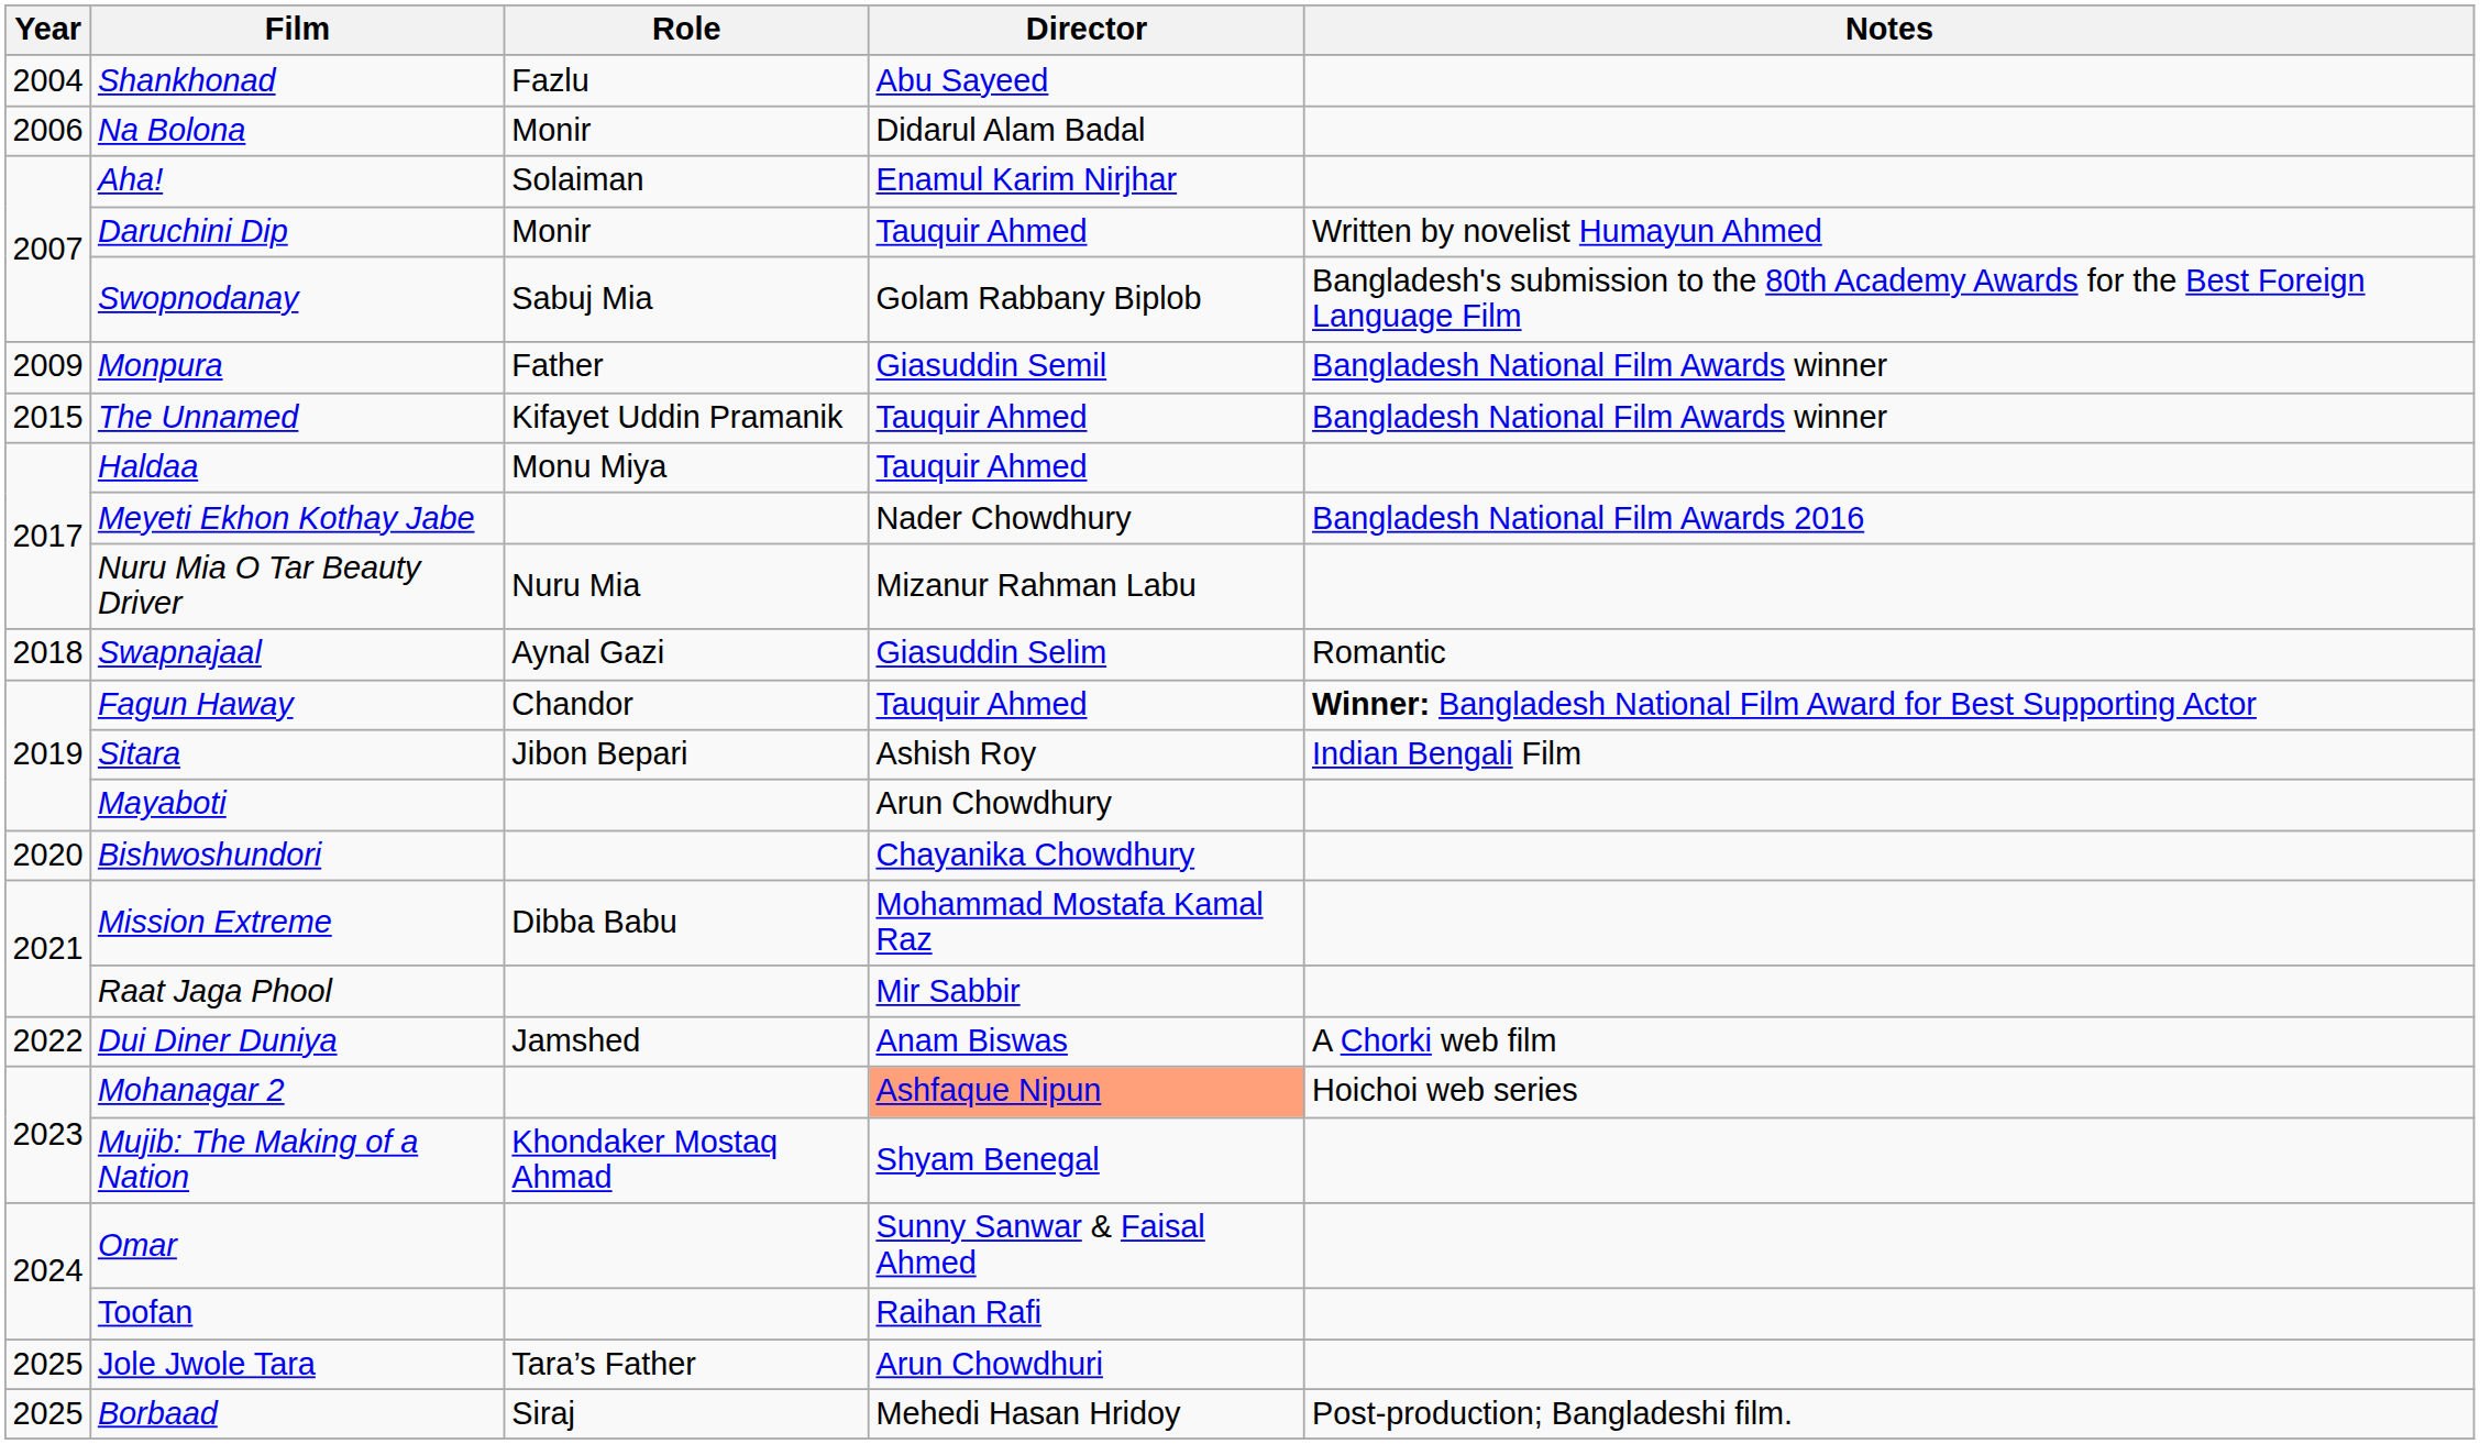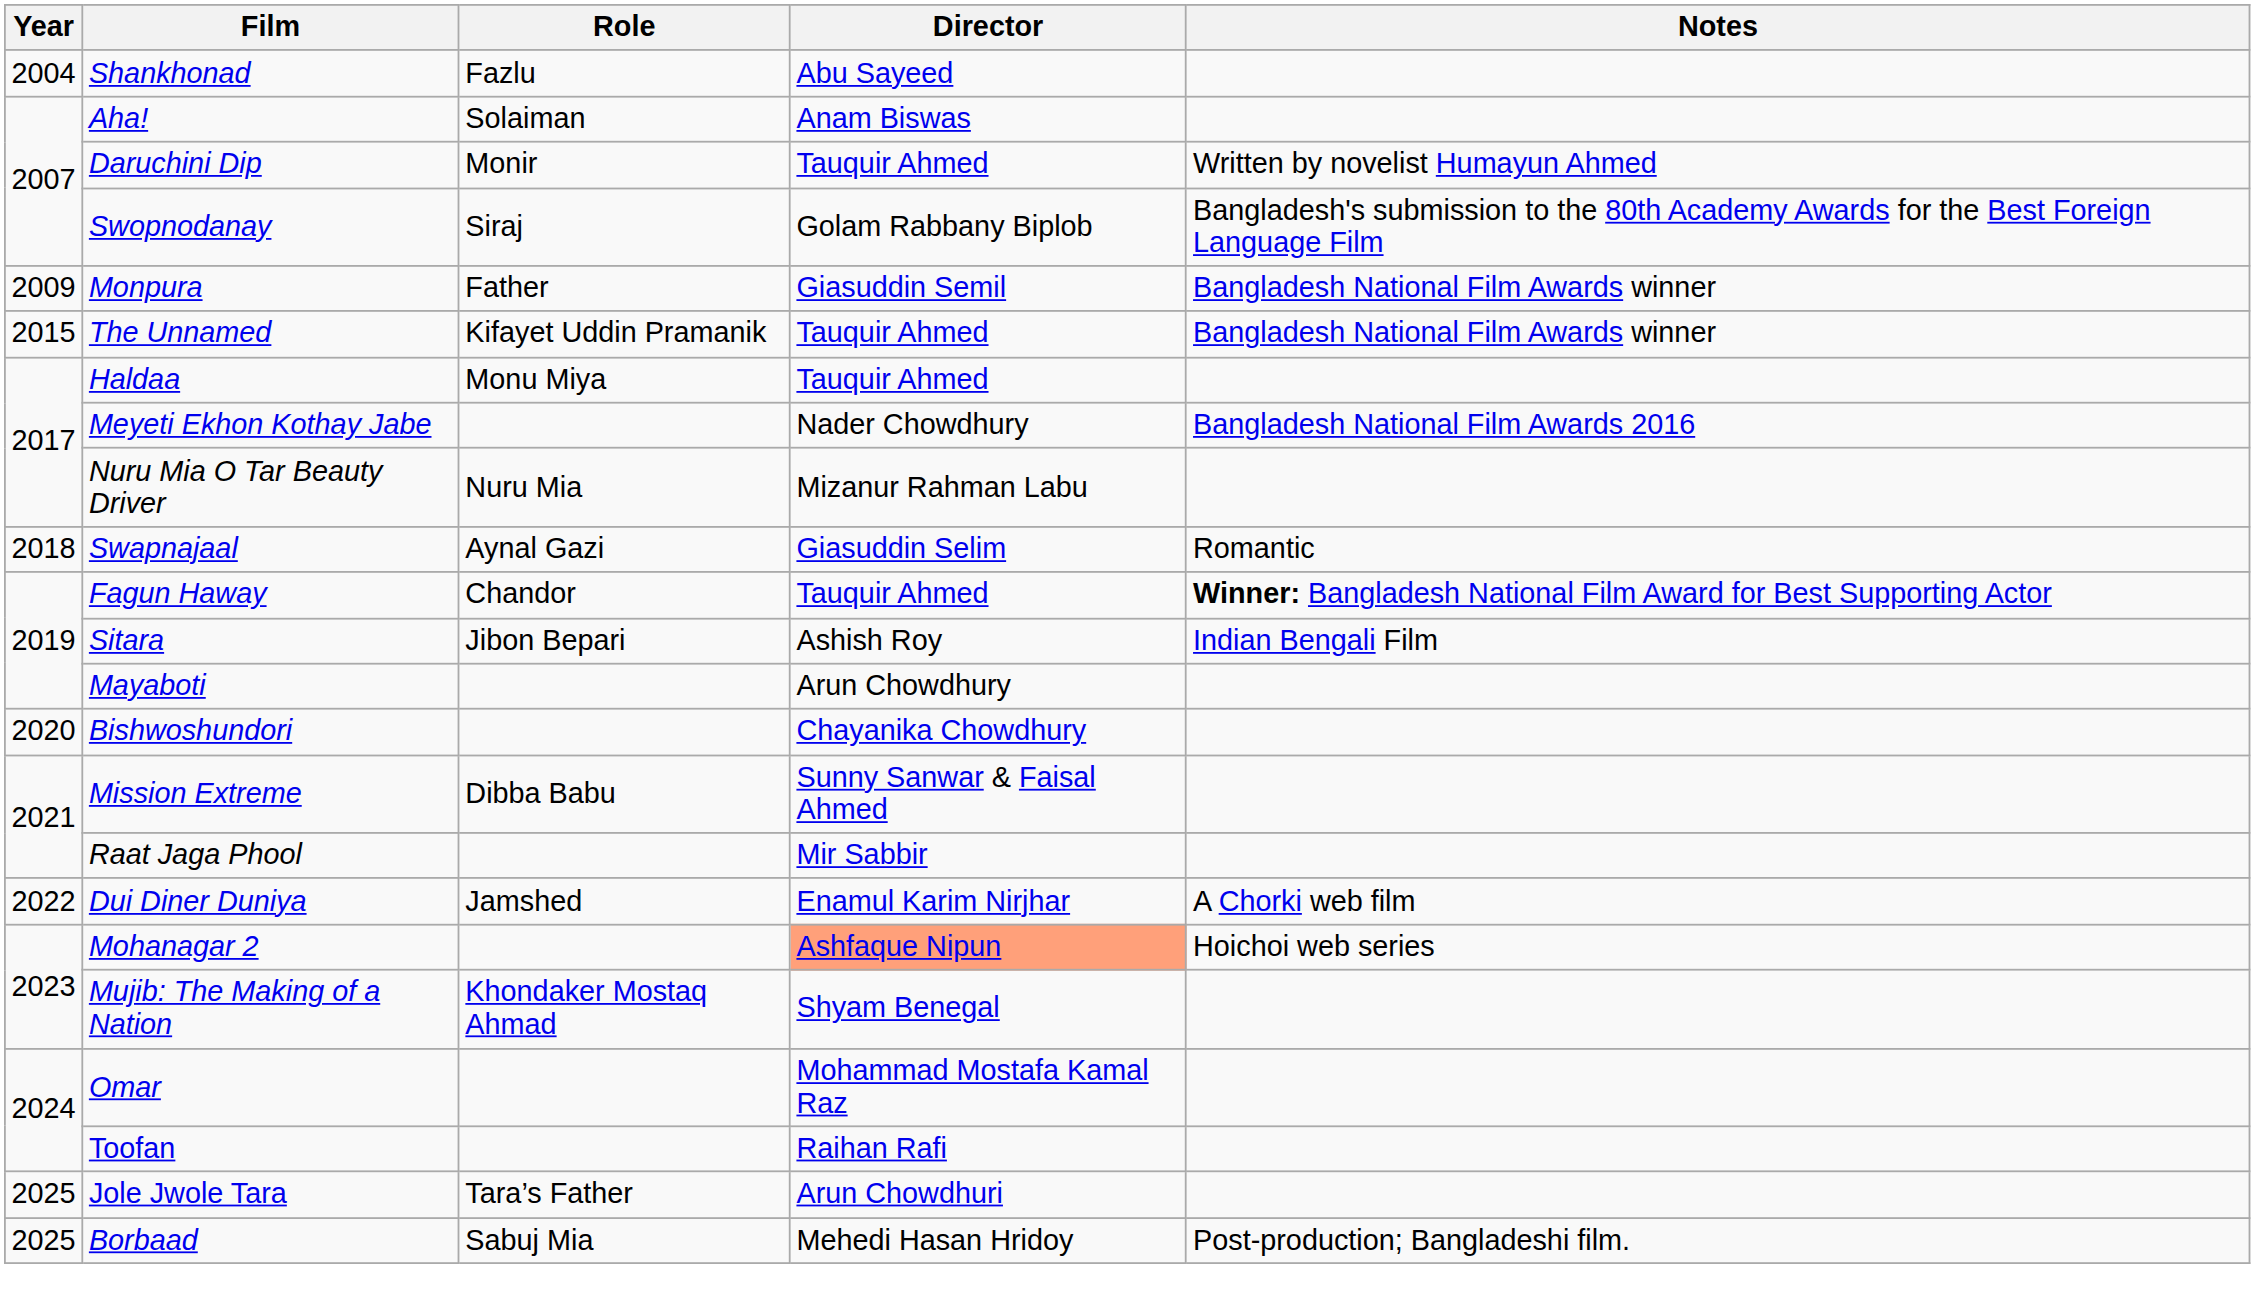 <table class="wikitable sortable plainrowheaders">
 <tr>
 <th scope="col">Year</th>
 <th scope="col">Film</th>
 <th scope="col">Role</th>
 <th scope="col">Director</th>
 <th scope="col">Notes</th>
 </tr>
 <tr>
 <td>2004</td>
 <td><em><a href='#'>Shankhonad</a></em></td>
 <td>Fazlu</td>
 <td><a href='#'>Abu Sayeed</a></td>
 <td></td>
 </tr>
 <tr>
-<td>2006</td>
-<td><em><a href='#'>Na Bolona</a></em></td>
-<td>Monir</td>
-<td>Didarul Alam Badal</td>
-<td></td>
-</tr>
-<tr>
 <td rowspan="3">2007</td>
 <td><em><a href='#'>Aha!</a></em></td>
 <td>Solaiman</td>
-<td><a href='#'>Enamul Karim Nirjhar</a></td>
+<td><a href='#'>Anam Biswas</a></td>
 <td></td>
 </tr>
 <tr>
 <td><em><a href='#'>Daruchini Dip</a></em></td>
 <td>Monir</td>
 <td><a href='#'>Tauquir Ahmed</a></td>
 <td>Written by novelist <a href='#'>Humayun Ahmed</a></td>
 </tr>
 <tr>
 <td><em><a href='#'>Swopnodanay</a></em></td>
-<td>Sabuj Mia</td>
+<td>Siraj</td>
 <td>Golam Rabbany Biplob</td>
 <td>Bangladesh's submission to the <a href='#'>80th Academy Awards</a> for the <a href='#'>Best Foreign Language Film</a></td>
 </tr>
 <tr>
 <td>2009</td>
 <td><em><a href='#'>Monpura</a></em></td>
 <td>Father</td>
 <td><a href='#'>Giasuddin Semil</a></td>
 <td><a href='#'>Bangladesh National Film Awards</a> winner </td>
 </tr>
 <tr>
 <td>2015</td>
 <td><em><a href='#'>The Unnamed</a></em></td>
 <td>Kifayet Uddin Pramanik</td>
 <td><a href='#'>Tauquir Ahmed</a></td>
 <td><a href='#'>Bangladesh National Film Awards</a> winner </td>
 </tr>
 <tr>
 <td rowspan="3">2017</td>
 <td><em><a href='#'>Haldaa</a></em></td>
 <td>Monu Miya</td>
 <td><a href='#'>Tauquir Ahmed</a></td>
 <td></td>
 </tr>
 <tr>
 <td><em><a href='#'>Meyeti Ekhon Kothay Jabe</a></em></td>
 <td></td>
 <td>Nader Chowdhury</td>
 <td><a href='#'>Bangladesh National Film Awards 2016</a></td>
 </tr>
 <tr>
 <td><em>Nuru Mia O Tar Beauty Driver</em></td>
 <td>Nuru Mia</td>
 <td>Mizanur Rahman Labu</td>
 <td></td>
 </tr>
 <tr>
 <td>2018</td>
 <td><em><a href='#'>Swapnajaal</a></em></td>
 <td>Aynal Gazi</td>
 <td><a href='#'>Giasuddin Selim</a></td>
 <td>Romantic </td>
 </tr>
 <tr>
 <td rowspan="3">2019</td>
 <td><em><a href='#'>Fagun Haway</a></em></td>
 <td>Chandor</td>
 <td><a href='#'>Tauquir Ahmed</a></td>
 <td><strong>Winner:</strong> <a href='#'>Bangladesh National Film Award for Best Supporting Actor</a></td>
 </tr>
 <tr>
 <td><em><a href='#'>Sitara</a></em></td>
 <td>Jibon Bepari</td>
 <td>Ashish Roy</td>
 <td><a href='#'>Indian Bengali</a> Film</td>
 </tr>
 <tr>
 <td><em><a href='#'>Mayaboti</a></em></td>
 <td></td>
 <td>Arun Chowdhury</td>
 <td></td>
 </tr>
 <tr>
 <td>2020</td>
 <td><em><a href='#'>Bishwoshundori</a></em></td>
 <td></td>
 <td><a href='#'>Chayanika Chowdhury</a></td>
 <td></td>
 </tr>
 <tr>
 <td rowspan="2">2021</td>
 <td><em><a href='#'>Mission Extreme</a></em></td>
 <td>Dibba Babu</td>
-<td><a href='#'>Mohammad Mostafa Kamal Raz</a></td>
+<td><a href='#'>Sunny Sanwar</a> & <a href='#'>Faisal Ahmed</a></td>
 <td></td>
 </tr>
 <tr>
 <td><em>Raat Jaga Phool</em></td>
 <td></td>
 <td><a href='#'>Mir Sabbir</a></td>
 <td></td>
 </tr>
 <tr>
 <td>2022</td>
 <td><em><a href='#'>Dui Diner Duniya</a></em></td>
 <td>Jamshed</td>
-<td><a href='#'>Anam Biswas</a></td>
+<td><a href='#'>Enamul Karim Nirjhar</a></td>
 <td>A <a href='#'>Chorki</a> web film</td>
 </tr>
 <tr>
 <td rowspan="2">2023</td>
 <td><em><a href='#'>Mohanagar 2</a></em></td>
 <td></td>
 <td style="background: lightsalmon;"><a href='#'>Ashfaque Nipun</a></td>
 <td>Hoichoi web series</td>
 </tr>
 <tr>
 <td><em><a href='#'>Mujib: The Making of a Nation</a></em></td>
 <td><a href='#'>Khondaker Mostaq Ahmad</a></td>
 <td><a href='#'>Shyam Benegal</a></td>
 <td></td>
 </tr>
 <tr>
 <td rowspan="2">2024</td>
 <td><em><a href='#'>Omar</a></em></td>
 <td></td>
-<td><a href='#'>Sunny Sanwar</a> & <a href='#'>Faisal Ahmed</a></td>
+<td><a href='#'>Mohammad Mostafa Kamal Raz</a></td>
 <td></td>
 </tr>
 <tr>
 <td><a href='#'>Toofan</a></td>
 <td></td>
 <td><a href='#'>Raihan Rafi</a></td>
 <td></td>
 </tr>
 <tr>
 <td>2025</td>
 <td><a href='#'>Jole Jwole Tara</a></td>
 <td>Tara’s Father</td>
 <td><a href='#'>Arun Chowdhuri</a></td>
 <td></td>
 </tr>
 <tr>
 <td>2025</td>
 <td><a href='#'><em>Borbaad</em> </a></td>
-<td>Siraj</td>
+<td>Sabuj Mia</td>
 <td>Mehedi Hasan Hridoy</td>
 <td>Post-production; Bangladeshi film.</td>
 </tr>
 </table>
